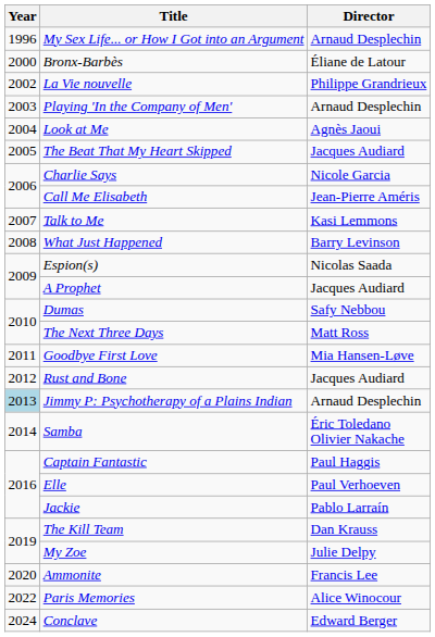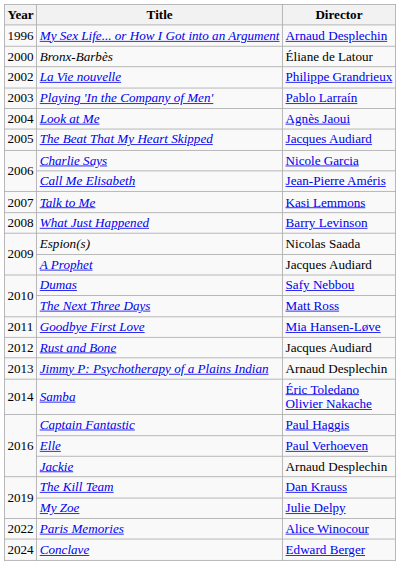 <table class="wikitable">
 <tr>
 <th>Year</th>
 <th>Title</th>
 <th>Director</th>
 </tr>
 <tr>
 <td>1996</td>
 <td><em><a href='#'>My Sex Life... or How I Got into an Argument</a></em></td>
 <td><a href='#'>Arnaud Desplechin</a></td>
 </tr>
 <tr>
 <td>2000</td>
 <td><em>Bronx-Barbès</em></td>
 <td>Éliane de Latour</td>
 </tr>
 <tr>
 <td>2002</td>
 <td><em><a href='#'>La Vie nouvelle</a></em></td>
 <td><a href='#'>Philippe Grandrieux</a></td>
 </tr>
 <tr>
 <td>2003</td>
 <td><em><a href='#'>Playing 'In the Company of Men'</a></em></td>
-<td>Arnaud Desplechin</td>
+<td><a href='#'>Pablo Larraín</a></td>
 </tr>
 <tr>
 <td>2004</td>
 <td><em><a href='#'>Look at Me</a></em></td>
 <td><a href='#'>Agnès Jaoui</a></td>
 </tr>
 <tr>
 <td>2005</td>
 <td><em><a href='#'>The Beat That My Heart Skipped</a></em></td>
 <td><a href='#'>Jacques Audiard</a></td>
 </tr>
 <tr>
 <td rowspan=2>2006</td>
 <td><em><a href='#'>Charlie Says</a></em></td>
 <td><a href='#'>Nicole Garcia</a></td>
 </tr>
 <tr>
 <td><em><a href='#'>Call Me Elisabeth</a></em></td>
 <td><a href='#'>Jean-Pierre Améris</a></td>
 </tr>
 <tr>
 <td>2007</td>
 <td><em><a href='#'>Talk to Me</a></em></td>
 <td><a href='#'>Kasi Lemmons</a></td>
 </tr>
 <tr>
 <td>2008</td>
 <td><em><a href='#'>What Just Happened</a></em></td>
 <td><a href='#'>Barry Levinson</a></td>
 </tr>
 <tr>
 <td rowspan=2>2009</td>
 <td><em>Espion(s)</em></td>
 <td>Nicolas Saada</td>
 </tr>
 <tr>
 <td><em><a href='#'>A Prophet</a></em></td>
 <td>Jacques Audiard</td>
 </tr>
 <tr>
 <td rowspan=2>2010</td>
 <td><em><a href='#'>Dumas</a></em></td>
 <td><a href='#'>Safy Nebbou</a></td>
 </tr>
 <tr>
 <td><em><a href='#'>The Next Three Days</a></em></td>
 <td><a href='#'>Matt Ross</a></td>
 </tr>
 <tr>
 <td>2011</td>
 <td><em><a href='#'>Goodbye First Love</a></em></td>
 <td><a href='#'>Mia Hansen-Løve</a></td>
 </tr>
 <tr>
 <td>2012</td>
 <td><em><a href='#'>Rust and Bone</a></em></td>
 <td>Jacques Audiard</td>
 </tr>
 <tr>
-<td style="background: lightblue;">2013</td>
+<td>2013</td>
 <td><em><a href='#'>Jimmy P: Psychotherapy of a Plains Indian</a></em></td>
 <td>Arnaud Desplechin</td>
 </tr>
 <tr>
 <td>2014</td>
 <td><em><a href='#'>Samba</a></em></td>
 <td><a href='#'>Éric Toledano<br>Olivier Nakache</a></td>
 </tr>
 <tr>
 <td rowspan=3>2016</td>
 <td><em><a href='#'>Captain Fantastic</a></em></td>
 <td><a href='#'>Paul Haggis</a></td>
 </tr>
 <tr>
 <td><em><a href='#'>Elle</a></em></td>
 <td><a href='#'>Paul Verhoeven</a></td>
 </tr>
 <tr>
 <td><em><a href='#'>Jackie</a></em></td>
-<td><a href='#'>Pablo Larraín</a></td>
+<td>Arnaud Desplechin</td>
 </tr>
 <tr>
 <td rowspan=2>2019</td>
 <td><em><a href='#'>The Kill Team</a></em></td>
 <td><a href='#'>Dan Krauss</a></td>
 </tr>
 <tr>
 <td><em><a href='#'>My Zoe</a></em></td>
 <td><a href='#'>Julie Delpy</a></td>
-</tr>
-<tr>
-<td>2020</td>
-<td><em><a href='#'>Ammonite</a></em></td>
-<td><a href='#'>Francis Lee</a></td>
 </tr>
 <tr>
 <td>2022</td>
 <td><em><a href='#'>Paris Memories</a></em></td>
 <td><a href='#'>Alice Winocour</a></td>
 </tr>
 <tr>
 <td>2024</td>
 <td><em><a href='#'>Conclave</a></em></td>
 <td><a href='#'>Edward Berger</a></td>
 </tr>
 </table>
